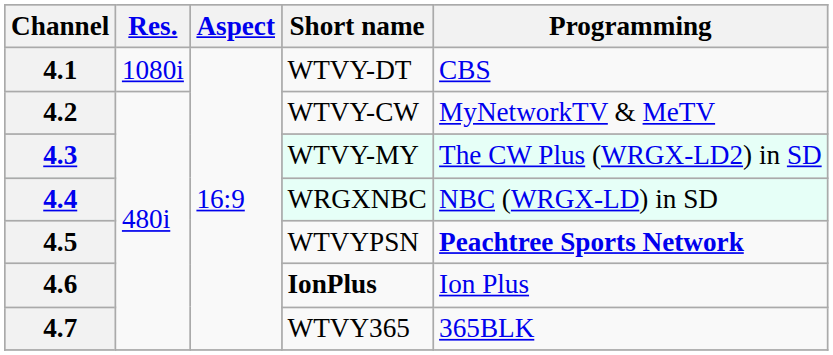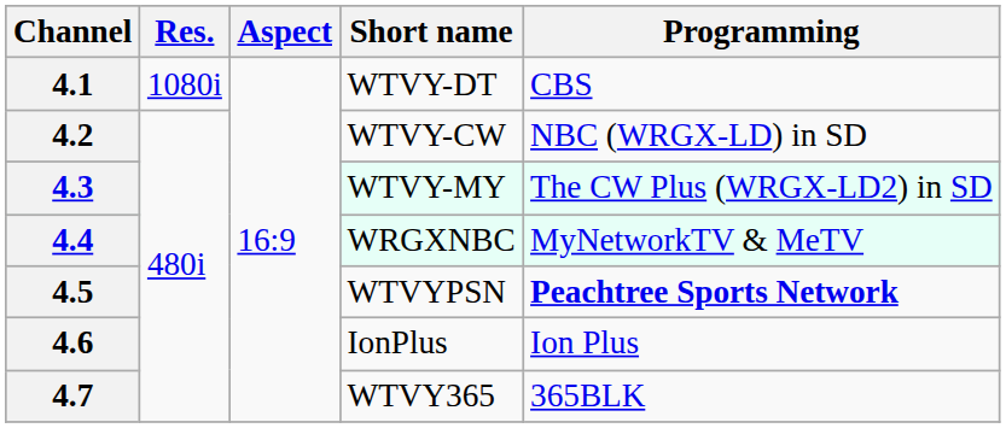 <table class="wikitable">
 <tr>
 <th>Channel</th>
 <th><a href='#'>Res.</a></th>
 <th><a href='#'>Aspect</a></th>
 <th>Short name</th>
 <th>Programming</th>
 </tr>
 <tr>
 <th scope = "row">4.1</th>
 <td><a href='#'>1080i</a></td>
 <td rowspan="7"><a href='#'>16:9</a></td>
 <td>WTVY-DT</td>
 <td><a href='#'>CBS</a></td>
 </tr>
 <tr>
 <th scope = "row">4.2</th>
 <td rowspan="6"><a href='#'>480i</a></td>
 <td>WTVY-CW</td>
-<td><a href='#'>MyNetworkTV</a> & <a href='#'>MeTV</a></td>
+<td><a href='#'>NBC</a> (<a href='#'>WRGX-LD</a>) in SD</td>
 </tr>
 <tr style="background-color: #E6FFF7;">
 <th scope = "row"><a href='#'>4.3</a></th>
 <td>WTVY-MY</td>
 <td><a href='#'>The CW Plus</a> (<a href='#'>WRGX-LD2</a>) in <a href='#'>SD</a></td>
 </tr>
 <tr style="background-color: #E6FFF7;">
 <th scope = "row"><a href='#'>4.4</a></th>
 <td>WRGXNBC</td>
-<td><a href='#'>NBC</a> (<a href='#'>WRGX-LD</a>) in SD</td>
+<td><a href='#'>MyNetworkTV</a> & <a href='#'>MeTV</a></td>
 </tr>
 <tr>
 <th scope = "row">4.5</th>
 <td>WTVYPSN</td>
 <td><strong><a href='#'>Peachtree Sports Network</a></strong></td>
 </tr>
 <tr>
 <th scope = "row">4.6</th>
-<td><strong>IonPlus</strong></td>
+<td>IonPlus</td>
 <td><a href='#'>Ion Plus</a></td>
 </tr>
 <tr>
 <th scope = "row">4.7</th>
 <td>WTVY365</td>
 <td><a href='#'>365BLK</a></td>
 </tr>
 </table>
